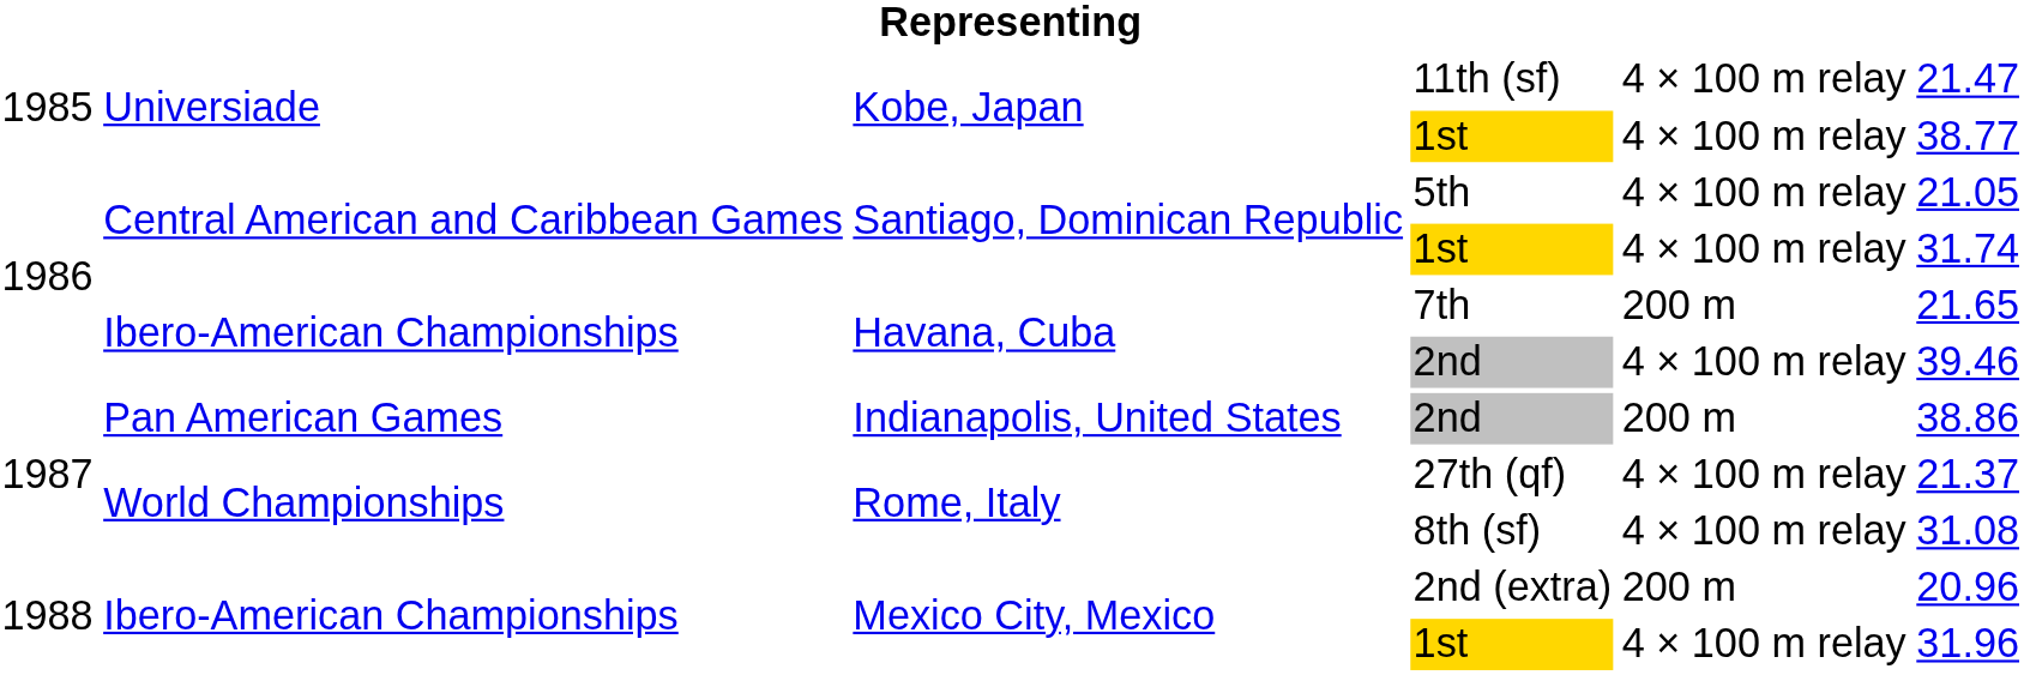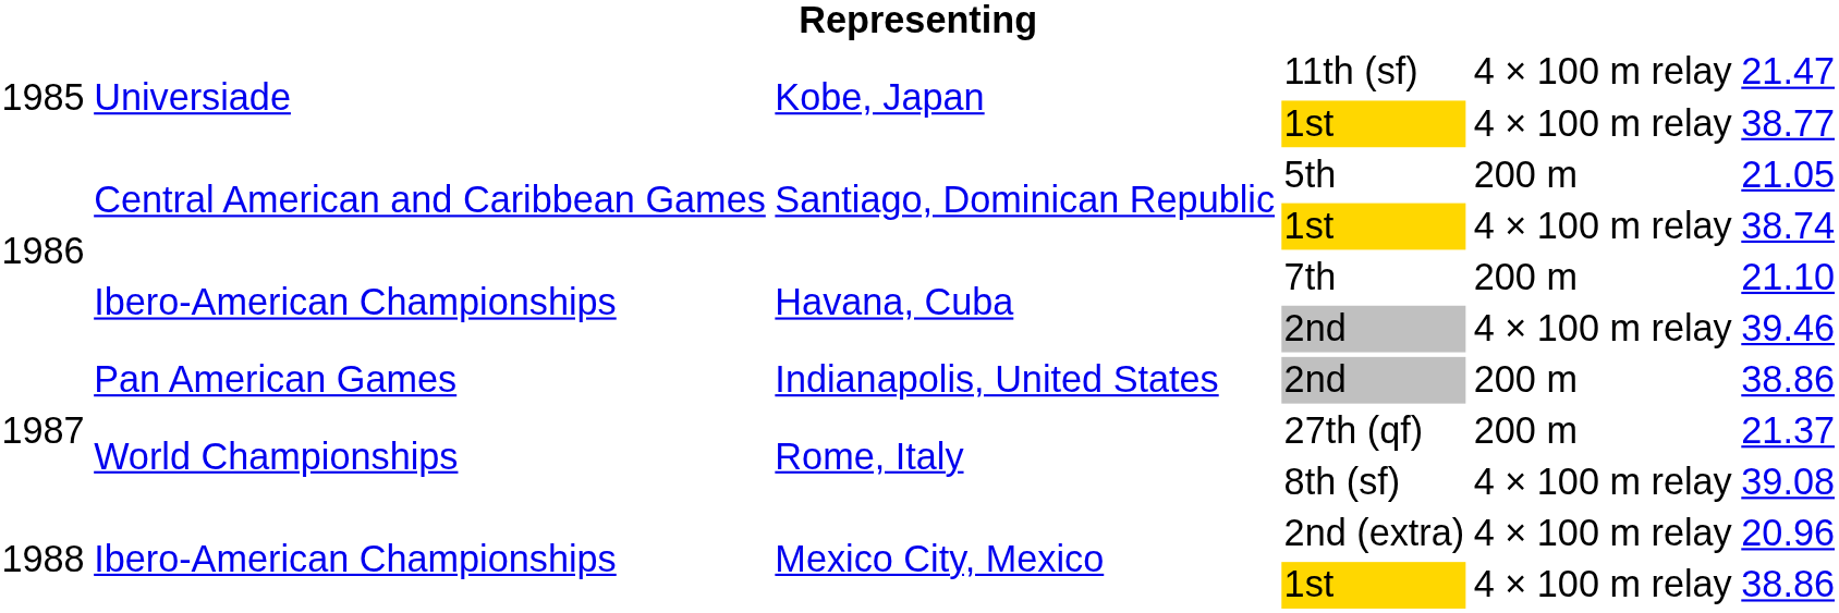 <table>
 <tr>
 <th colspan="6">Representing </th>
 </tr>
 <tr>
 <td rowspan=2>1985</td>
 <td rowspan=2><a href='#'>Universiade</a></td>
 <td rowspan=2><a href='#'>Kobe, Japan</a></td>
 <td>11th (sf)</td>
 <td>4 × 100 m relay</td>
 <td><a href='#'>21.47</a></td>
 </tr>
 <tr>
 <td bgcolor=gold>1st</td>
 <td>4 × 100 m relay</td>
 <td><a href='#'>38.77</a></td>
 </tr>
 <tr>
 <td rowspan=4>1986</td>
 <td rowspan=2><a href='#'>Central American and Caribbean Games</a></td>
 <td rowspan=2><a href='#'>Santiago, Dominican Republic</a></td>
 <td>5th</td>
-<td>4 × 100 m relay</td>
+<td>200 m</td>
 <td><a href='#'>21.05</a></td>
 </tr>
 <tr>
 <td bgcolor=gold>1st</td>
 <td>4 × 100 m relay</td>
-<td><a href='#'>31.74</a></td>
+<td><a href='#'>38.74</a></td>
 </tr>
 <tr>
 <td rowspan=2><a href='#'>Ibero-American Championships</a></td>
 <td rowspan=2><a href='#'>Havana, Cuba</a></td>
 <td>7th</td>
 <td>200 m</td>
-<td><a href='#'>21.65</a></td>
+<td><a href='#'>21.10</a></td>
 </tr>
 <tr>
 <td bgcolor=silver>2nd</td>
 <td>4 × 100 m relay</td>
 <td><a href='#'>39.46</a></td>
 </tr>
 <tr>
 <td rowspan=3>1987</td>
 <td><a href='#'>Pan American Games</a></td>
 <td><a href='#'>Indianapolis, United States</a></td>
 <td bgcolor=silver>2nd</td>
 <td>200 m</td>
 <td><a href='#'>38.86</a></td>
 </tr>
 <tr>
 <td rowspan=2><a href='#'>World Championships</a></td>
 <td rowspan=2><a href='#'>Rome, Italy</a></td>
 <td>27th (qf)</td>
-<td>4 × 100 m relay</td>
+<td>200 m</td>
 <td><a href='#'>21.37</a></td>
 </tr>
 <tr>
 <td>8th (sf)</td>
 <td>4 × 100 m relay</td>
-<td><a href='#'>31.08</a></td>
+<td><a href='#'>39.08</a></td>
 </tr>
 <tr>
 <td rowspan=2>1988</td>
 <td rowspan=2><a href='#'>Ibero-American Championships</a></td>
 <td rowspan=2><a href='#'>Mexico City, Mexico</a></td>
 <td>2nd (extra)</td>
-<td>200 m</td>
+<td>4 × 100 m relay</td>
 <td><a href='#'>20.96</a></td>
 </tr>
 <tr>
 <td bgcolor=gold>1st</td>
 <td>4 × 100 m relay</td>
-<td><a href='#'>31.96</a></td>
+<td><a href='#'>38.86</a></td>
 </tr>
 </table>
